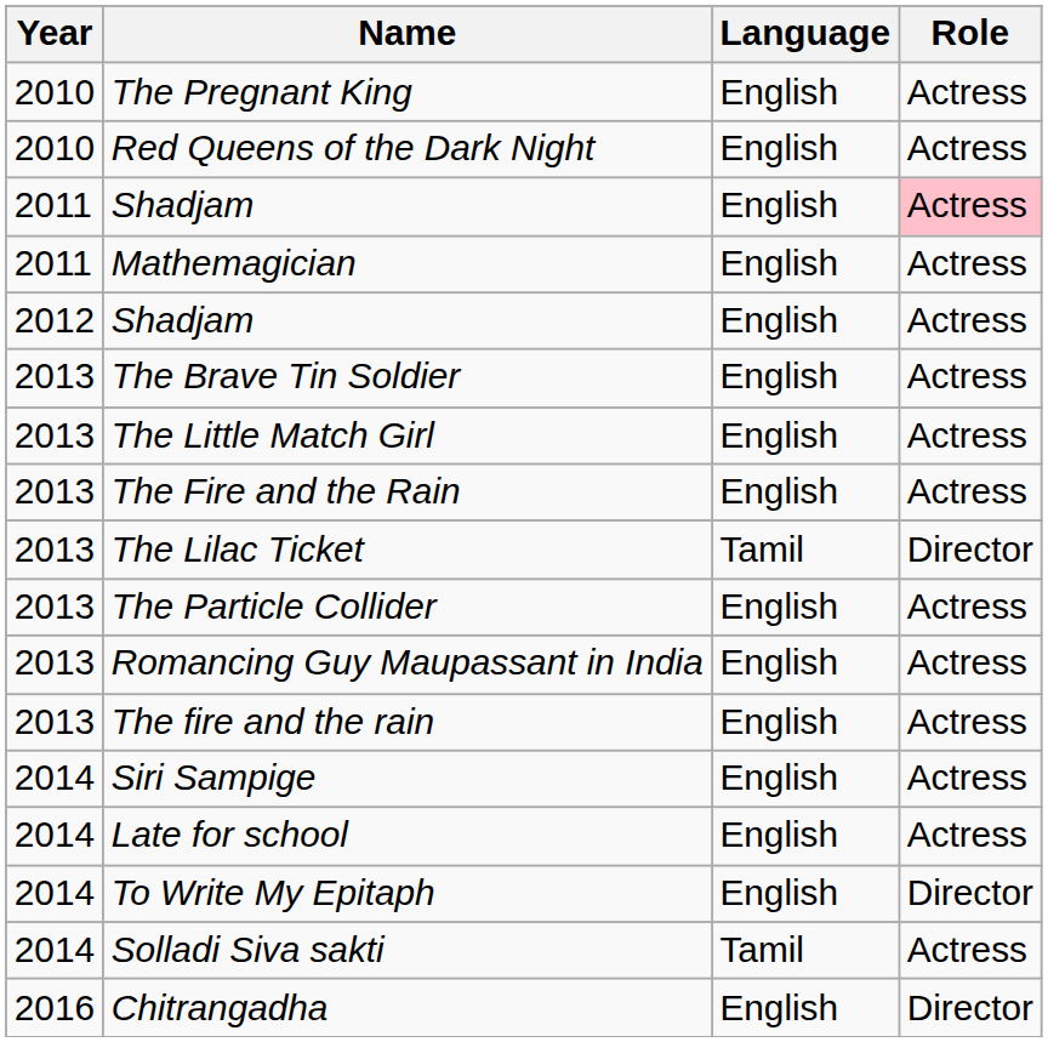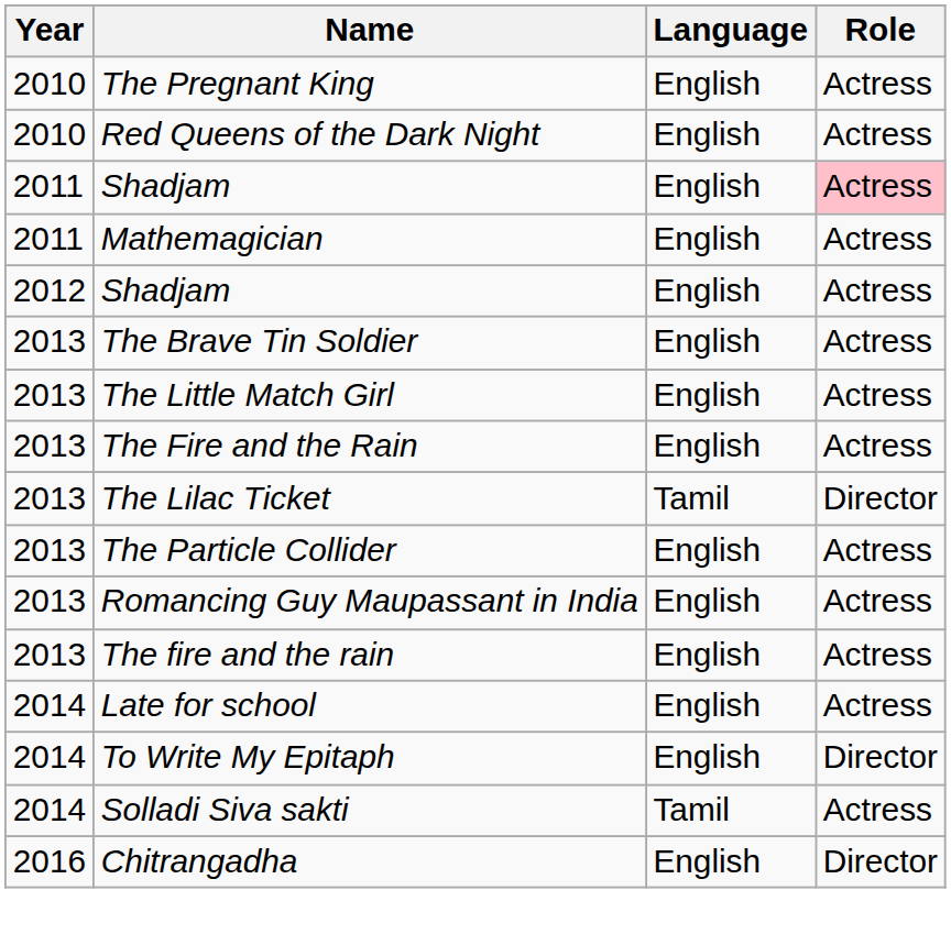 <table class="wikitable">
 <tr>
 <th>Year</th>
 <th>Name</th>
 <th>Language</th>
 <th>Role</th>
 </tr>
 <tr>
 <td>2010</td>
 <td><em>The Pregnant King</em></td>
 <td>English</td>
 <td>Actress</td>
 </tr>
 <tr>
 <td>2010</td>
 <td><em>Red Queens of the Dark Night</em></td>
 <td>English</td>
 <td>Actress</td>
 </tr>
 <tr>
 <td>2011</td>
 <td><em>Shadjam</em></td>
 <td>English</td>
 <td style="background: pink;">Actress</td>
 </tr>
 <tr>
 <td>2011</td>
 <td><em>Mathemagician</em></td>
 <td>English</td>
 <td>Actress</td>
 </tr>
 <tr>
 <td>2012</td>
 <td><em>Shadjam</em></td>
 <td>English</td>
 <td>Actress</td>
 </tr>
 <tr>
 <td>2013</td>
 <td><em>The Brave Tin Soldier</em></td>
 <td>English</td>
 <td>Actress</td>
 </tr>
 <tr>
 <td>2013</td>
 <td><em>The Little Match Girl</em></td>
 <td>English</td>
 <td>Actress</td>
 </tr>
 <tr>
 <td>2013</td>
 <td><em>The Fire and the Rain</em></td>
 <td>English</td>
 <td>Actress</td>
 </tr>
 <tr>
 <td>2013</td>
 <td><em>The Lilac Ticket</em></td>
 <td>Tamil</td>
 <td>Director</td>
 </tr>
 <tr>
 <td>2013</td>
 <td><em>The Particle Collider</em></td>
 <td>English</td>
 <td>Actress</td>
 </tr>
 <tr>
 <td>2013</td>
 <td><em>Romancing Guy Maupassant in India</em></td>
 <td>English</td>
 <td>Actress</td>
 </tr>
 <tr>
 <td>2013</td>
 <td><em>The fire and the rain</em></td>
 <td>English</td>
 <td>Actress</td>
 </tr>
 <tr>
 <td>2014</td>
-<td><em>Siri Sampige</em></td>
-<td>English</td>
-<td>Actress</td>
-</tr>
-<tr>
-<td>2014</td>
 <td><em>Late for school</em></td>
 <td>English</td>
 <td>Actress</td>
 </tr>
 <tr>
 <td>2014</td>
 <td><em>To Write My Epitaph</em></td>
 <td>English</td>
 <td>Director</td>
 </tr>
 <tr>
 <td>2014</td>
 <td><em>Solladi Siva sakti</em></td>
 <td>Tamil</td>
 <td>Actress</td>
 </tr>
 <tr>
 <td>2016</td>
 <td><em>Chitrangadha</em></td>
 <td>English</td>
 <td>Director</td>
 </tr>
 </table>
